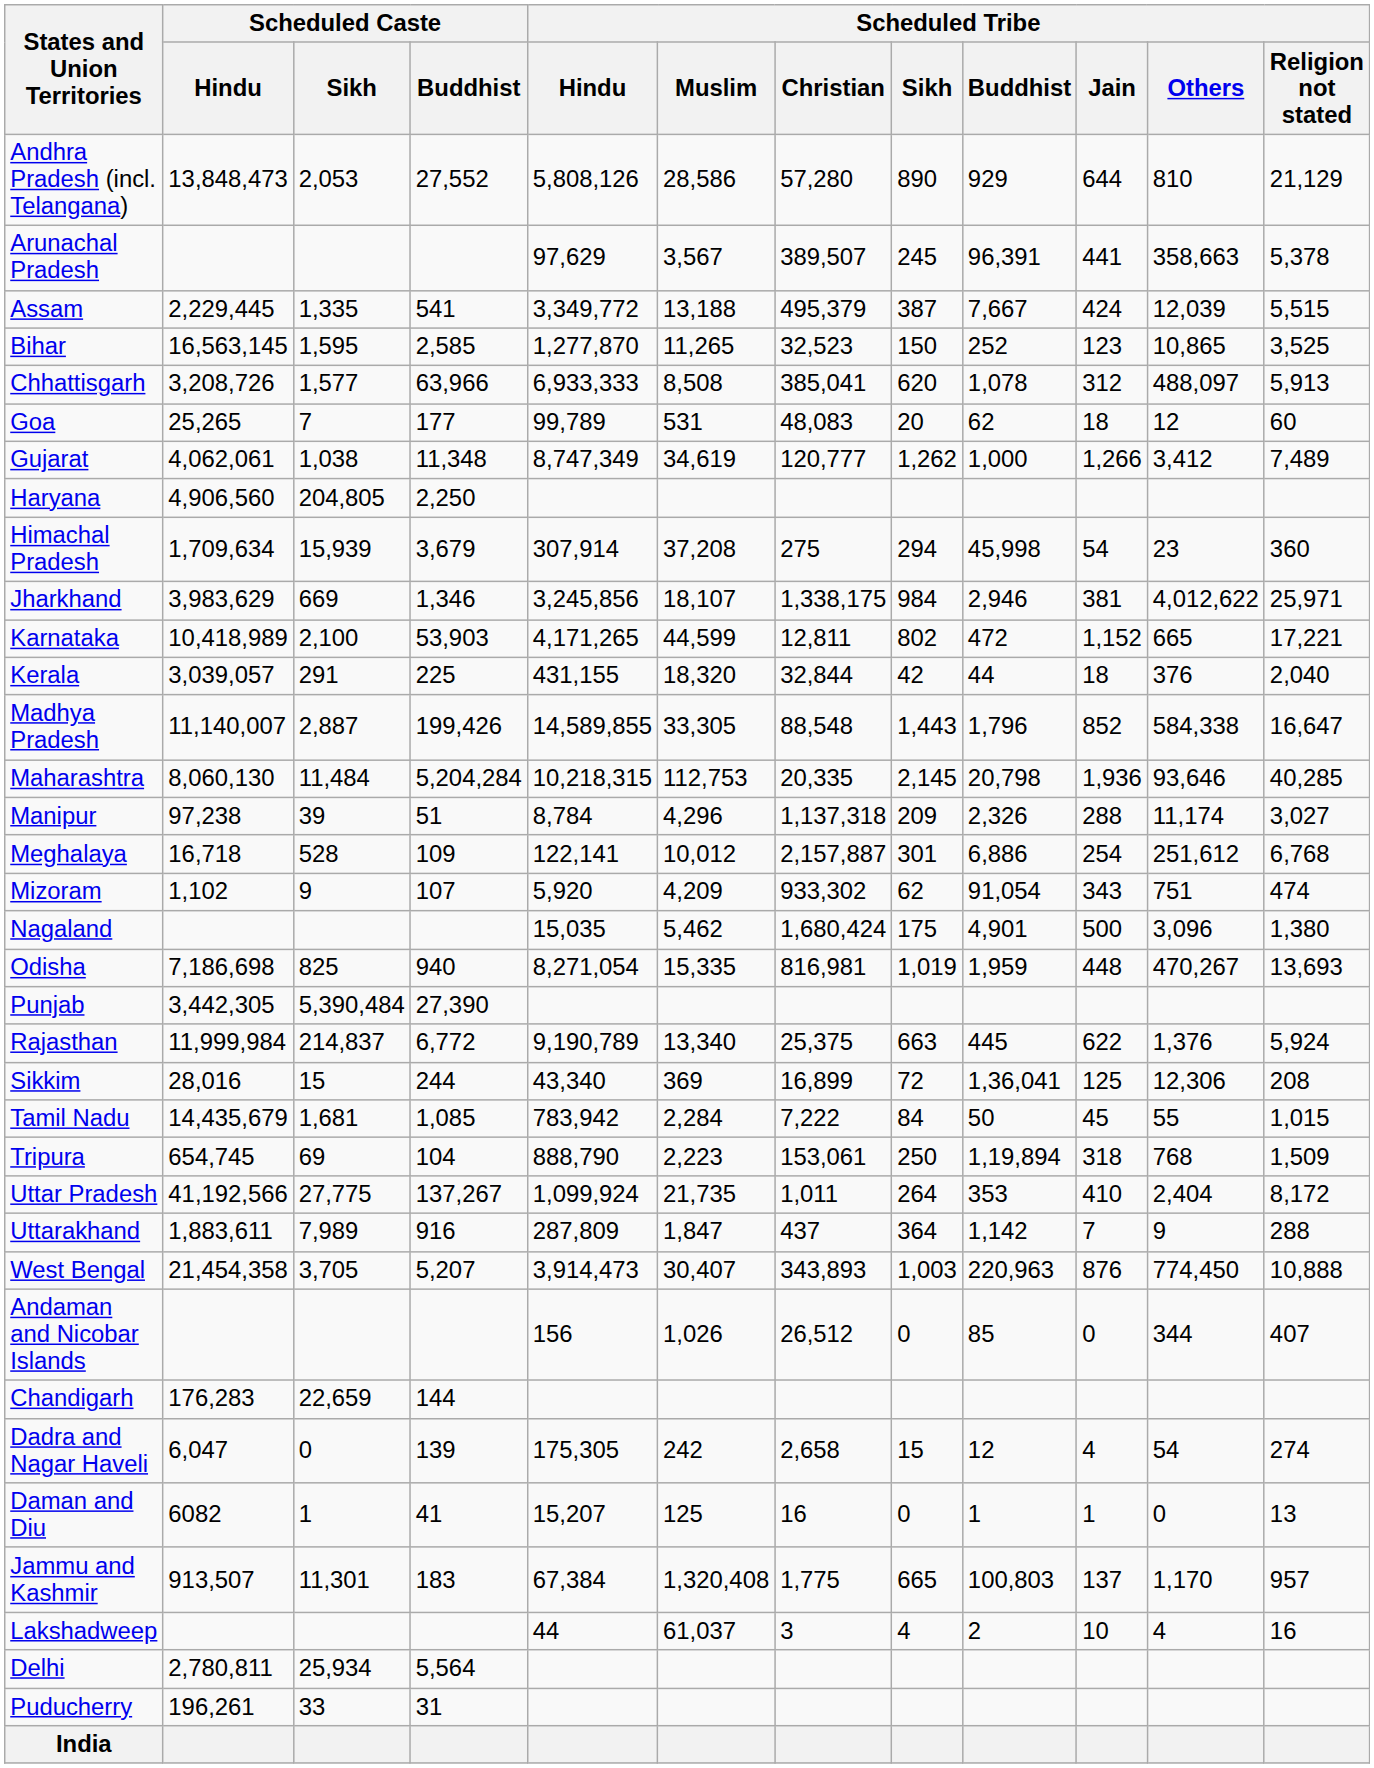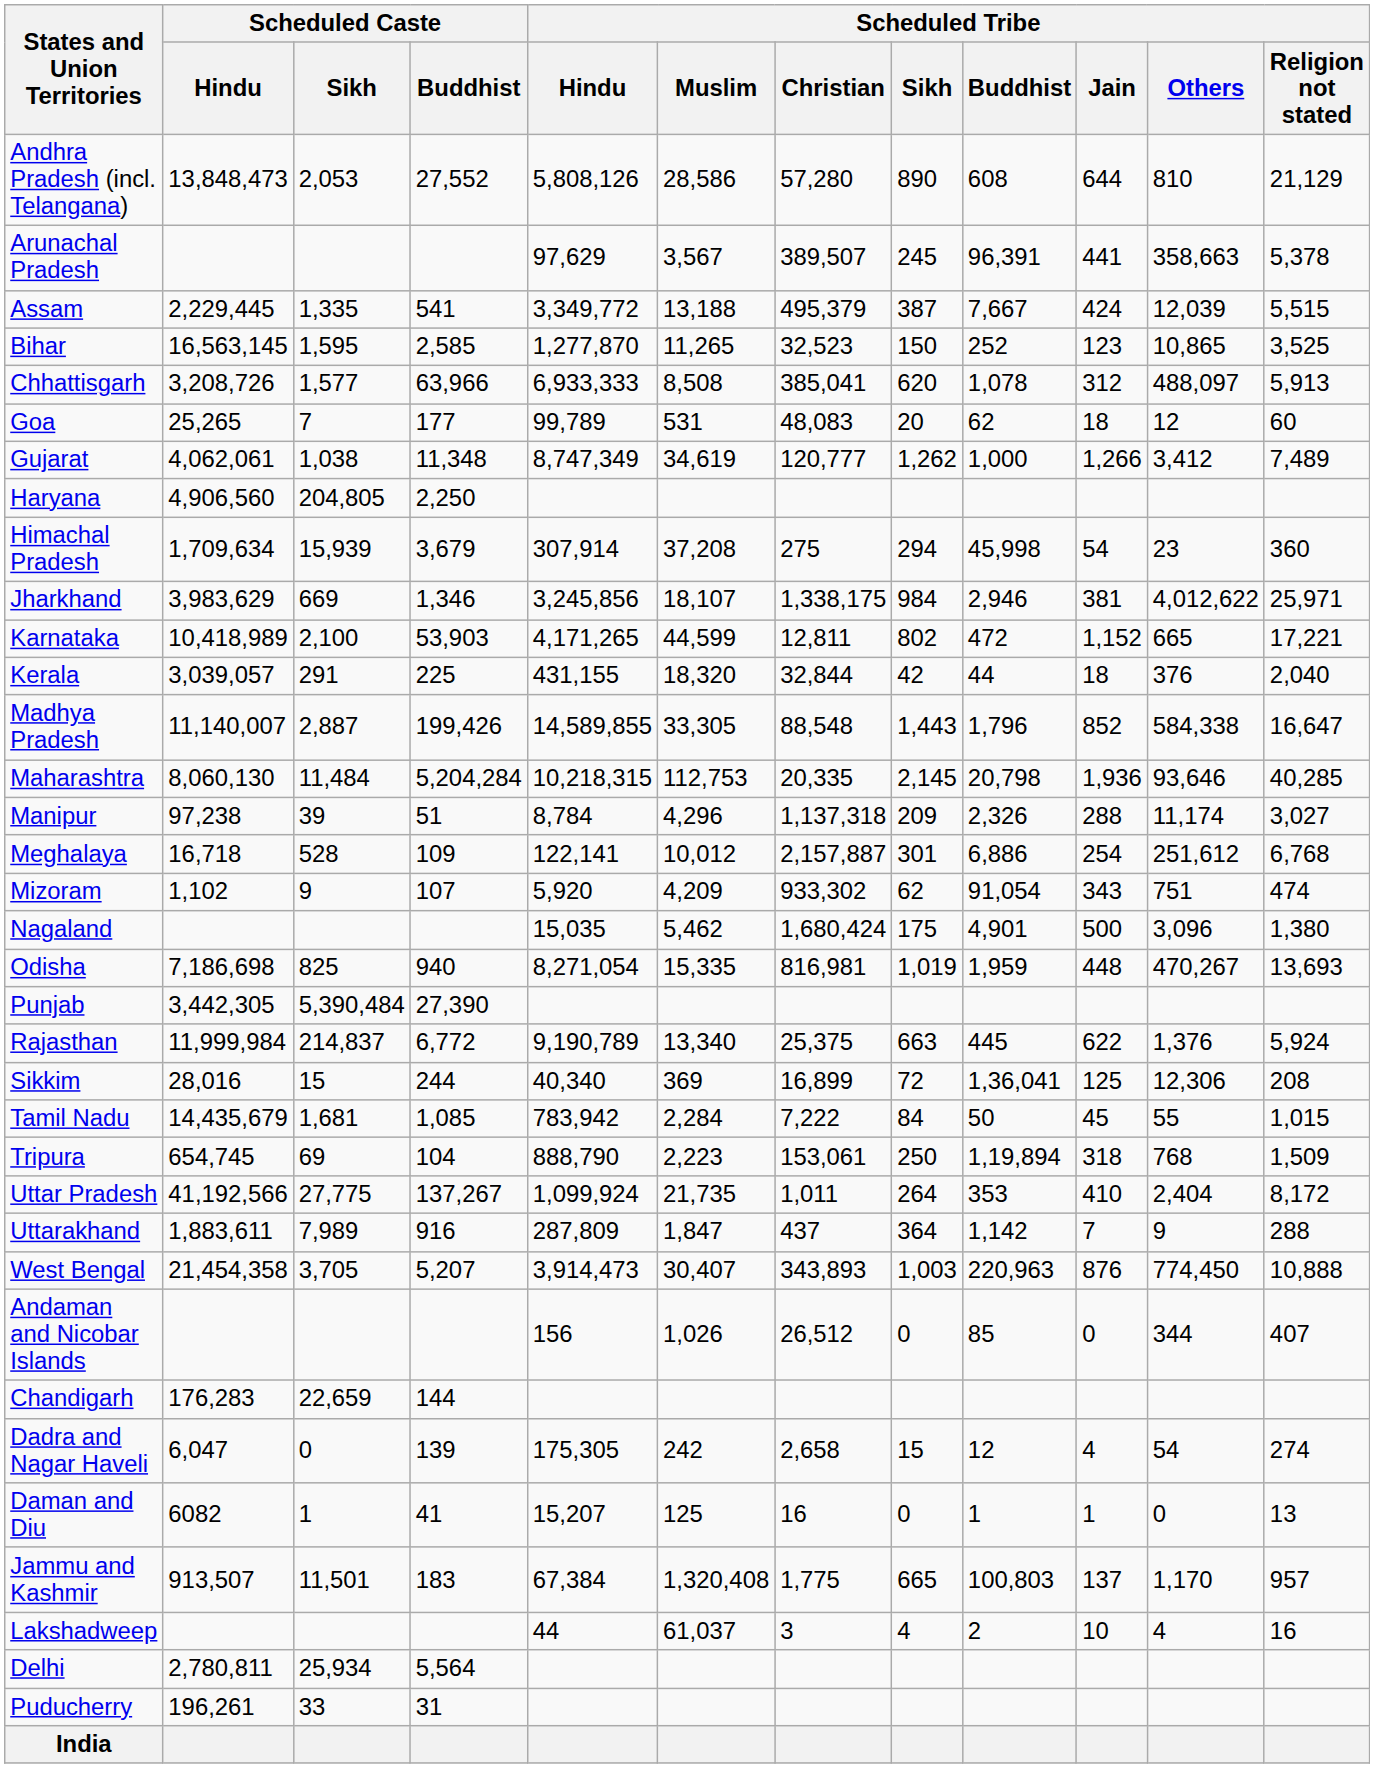 <table class="wikitable sortable static-row-numbers static-row-header-text defaultright col1left hover-highlight">
 <tr>
 <th rowspan="2">States and Union Territories</th>
 <th colspan="3">Scheduled Caste</th>
 <th colspan="8">Scheduled Tribe</th>
 </tr>
 <tr>
 <th>Hindu</th>
 <th>Sikh</th>
 <th>Buddhist</th>
 <th>Hindu</th>
 <th>Muslim</th>
 <th>Christian</th>
 <th>Sikh</th>
 <th>Buddhist</th>
 <th>Jain</th>
 <th><a href='#'>Others</a></th>
 <th>Religion not stated</th>
 </tr>
 <tr>
 <td><a href='#'>Andhra Pradesh</a> (incl. <a href='#'>Telangana</a>)</td>
 <td>13,848,473</td>
 <td>2,053</td>
 <td>27,552</td>
 <td>5,808,126</td>
 <td>28,586</td>
 <td>57,280</td>
 <td>890</td>
-<td>929</td>
+<td>608</td>
 <td>644</td>
 <td>810</td>
 <td>21,129</td>
 </tr>
 <tr>
 <td><a href='#'>Arunachal Pradesh</a></td>
 <td></td>
 <td></td>
 <td></td>
 <td>97,629</td>
 <td>3,567</td>
 <td>389,507</td>
 <td>245</td>
 <td>96,391</td>
 <td>441</td>
 <td>358,663</td>
 <td>5,378</td>
 </tr>
 <tr>
 <td><a href='#'>Assam</a></td>
 <td>2,229,445</td>
 <td>1,335</td>
 <td>541</td>
 <td>3,349,772</td>
 <td>13,188</td>
 <td>495,379</td>
 <td>387</td>
 <td>7,667</td>
 <td>424</td>
 <td>12,039</td>
 <td>5,515</td>
 </tr>
 <tr>
 <td><a href='#'>Bihar</a></td>
 <td>16,563,145</td>
 <td>1,595</td>
 <td>2,585</td>
 <td>1,277,870</td>
 <td>11,265</td>
 <td>32,523</td>
 <td>150</td>
 <td>252</td>
 <td>123</td>
 <td>10,865</td>
 <td>3,525</td>
 </tr>
 <tr>
 <td><a href='#'>Chhattisgarh</a></td>
 <td>3,208,726</td>
 <td>1,577</td>
 <td>63,966</td>
 <td>6,933,333</td>
 <td>8,508</td>
 <td>385,041</td>
 <td>620</td>
 <td>1,078</td>
 <td>312</td>
 <td>488,097</td>
 <td>5,913</td>
 </tr>
 <tr>
 <td><a href='#'>Goa</a></td>
 <td>25,265</td>
 <td>7</td>
 <td>177</td>
 <td>99,789</td>
 <td>531</td>
 <td>48,083</td>
 <td>20</td>
 <td>62</td>
 <td>18</td>
 <td>12</td>
 <td>60</td>
 </tr>
 <tr>
 <td><a href='#'>Gujarat</a></td>
 <td>4,062,061</td>
 <td>1,038</td>
 <td>11,348</td>
 <td>8,747,349</td>
 <td>34,619</td>
 <td>120,777</td>
 <td>1,262</td>
 <td>1,000</td>
 <td>1,266</td>
 <td>3,412</td>
 <td>7,489</td>
 </tr>
 <tr>
 <td><a href='#'>Haryana</a></td>
 <td>4,906,560</td>
 <td>204,805</td>
 <td>2,250</td>
 <td></td>
 <td></td>
 <td></td>
 <td></td>
 <td></td>
 <td></td>
 <td></td>
 <td></td>
 </tr>
 <tr>
 <td><a href='#'>Himachal Pradesh</a></td>
 <td>1,709,634</td>
 <td>15,939</td>
 <td>3,679</td>
 <td>307,914</td>
 <td>37,208</td>
 <td>275</td>
 <td>294</td>
 <td>45,998</td>
 <td>54</td>
 <td>23</td>
 <td>360</td>
 </tr>
 <tr>
 <td><a href='#'>Jharkhand</a></td>
 <td>3,983,629</td>
 <td>669</td>
 <td>1,346</td>
 <td>3,245,856</td>
 <td>18,107</td>
 <td>1,338,175</td>
 <td>984</td>
 <td>2,946</td>
 <td>381</td>
 <td>4,012,622</td>
 <td>25,971</td>
 </tr>
 <tr>
 <td><a href='#'>Karnataka</a></td>
 <td>10,418,989</td>
 <td>2,100</td>
 <td>53,903</td>
 <td>4,171,265</td>
 <td>44,599</td>
 <td>12,811</td>
 <td>802</td>
 <td>472</td>
 <td>1,152</td>
 <td>665</td>
 <td>17,221</td>
 </tr>
 <tr>
 <td><a href='#'>Kerala</a></td>
 <td>3,039,057</td>
 <td>291</td>
 <td>225</td>
 <td>431,155</td>
 <td>18,320</td>
 <td>32,844</td>
 <td>42</td>
 <td>44</td>
 <td>18</td>
 <td>376</td>
 <td>2,040</td>
 </tr>
 <tr>
 <td><a href='#'>Madhya Pradesh</a></td>
 <td>11,140,007</td>
 <td>2,887</td>
 <td>199,426</td>
 <td>14,589,855</td>
 <td>33,305</td>
 <td>88,548</td>
 <td>1,443</td>
 <td>1,796</td>
 <td>852</td>
 <td>584,338</td>
 <td>16,647</td>
 </tr>
 <tr>
 <td><a href='#'>Maharashtra</a></td>
 <td>8,060,130</td>
 <td>11,484</td>
 <td>5,204,284</td>
 <td>10,218,315</td>
 <td>112,753</td>
 <td>20,335</td>
 <td>2,145</td>
 <td>20,798</td>
 <td>1,936</td>
 <td>93,646</td>
 <td>40,285</td>
 </tr>
 <tr>
 <td><a href='#'>Manipur</a></td>
 <td>97,238</td>
 <td>39</td>
 <td>51</td>
 <td>8,784</td>
 <td>4,296</td>
 <td>1,137,318</td>
 <td>209</td>
 <td>2,326</td>
 <td>288</td>
 <td>11,174</td>
 <td>3,027</td>
 </tr>
 <tr>
 <td><a href='#'>Meghalaya</a></td>
 <td>16,718</td>
 <td>528</td>
 <td>109</td>
 <td>122,141</td>
 <td>10,012</td>
 <td>2,157,887</td>
 <td>301</td>
 <td>6,886</td>
 <td>254</td>
 <td>251,612</td>
 <td>6,768</td>
 </tr>
 <tr>
 <td><a href='#'>Mizoram</a></td>
 <td>1,102</td>
 <td>9</td>
 <td>107</td>
 <td>5,920</td>
 <td>4,209</td>
 <td>933,302</td>
 <td>62</td>
 <td>91,054</td>
 <td>343</td>
 <td>751</td>
 <td>474</td>
 </tr>
 <tr>
 <td><a href='#'>Nagaland</a></td>
 <td></td>
 <td></td>
 <td></td>
 <td>15,035</td>
 <td>5,462</td>
 <td>1,680,424</td>
 <td>175</td>
 <td>4,901</td>
 <td>500</td>
 <td>3,096</td>
 <td>1,380</td>
 </tr>
 <tr>
 <td><a href='#'>Odisha</a></td>
 <td>7,186,698</td>
 <td>825</td>
 <td>940</td>
 <td>8,271,054</td>
 <td>15,335</td>
 <td>816,981</td>
 <td>1,019</td>
 <td>1,959</td>
 <td>448</td>
 <td>470,267</td>
 <td>13,693</td>
 </tr>
 <tr>
 <td><a href='#'>Punjab</a></td>
 <td>3,442,305</td>
 <td>5,390,484</td>
 <td>27,390</td>
 <td></td>
 <td></td>
 <td></td>
 <td></td>
 <td></td>
 <td></td>
 <td></td>
 <td></td>
 </tr>
 <tr>
 <td><a href='#'>Rajasthan</a></td>
 <td>11,999,984</td>
 <td>214,837</td>
 <td>6,772</td>
 <td>9,190,789</td>
 <td>13,340</td>
 <td>25,375</td>
 <td>663</td>
 <td>445</td>
 <td>622</td>
 <td>1,376</td>
 <td>5,924</td>
 </tr>
 <tr>
 <td><a href='#'>Sikkim</a></td>
 <td>28,016</td>
 <td>15</td>
 <td>244</td>
-<td>43,340</td>
+<td>40,340</td>
 <td>369</td>
 <td>16,899</td>
 <td>72</td>
 <td>1,36,041</td>
 <td>125</td>
 <td>12,306</td>
 <td>208</td>
 </tr>
 <tr>
 <td><a href='#'>Tamil Nadu</a></td>
 <td>14,435,679</td>
 <td>1,681</td>
 <td>1,085</td>
 <td>783,942</td>
 <td>2,284</td>
 <td>7,222</td>
 <td>84</td>
 <td>50</td>
 <td>45</td>
 <td>55</td>
 <td>1,015</td>
 </tr>
 <tr>
 <td><a href='#'>Tripura</a></td>
 <td>654,745</td>
 <td>69</td>
 <td>104</td>
 <td>888,790</td>
 <td>2,223</td>
 <td>153,061</td>
 <td>250</td>
 <td>1,19,894</td>
 <td>318</td>
 <td>768</td>
 <td>1,509</td>
 </tr>
 <tr>
 <td><a href='#'>Uttar Pradesh</a></td>
 <td>41,192,566</td>
 <td>27,775</td>
 <td>137,267</td>
 <td>1,099,924</td>
 <td>21,735</td>
 <td>1,011</td>
 <td>264</td>
 <td>353</td>
 <td>410</td>
 <td>2,404</td>
 <td>8,172</td>
 </tr>
 <tr>
 <td><a href='#'>Uttarakhand</a></td>
 <td>1,883,611</td>
 <td>7,989</td>
 <td>916</td>
 <td>287,809</td>
 <td>1,847</td>
 <td>437</td>
 <td>364</td>
 <td>1,142</td>
 <td>7</td>
 <td>9</td>
 <td>288</td>
 </tr>
 <tr>
 <td><a href='#'>West Bengal</a></td>
 <td>21,454,358</td>
 <td>3,705</td>
 <td>5,207</td>
 <td>3,914,473</td>
 <td>30,407</td>
 <td>343,893</td>
 <td>1,003</td>
 <td>220,963</td>
 <td>876</td>
 <td>774,450</td>
 <td>10,888</td>
 </tr>
 <tr>
 <td><a href='#'>Andaman and Nicobar Islands</a></td>
 <td></td>
 <td></td>
 <td></td>
 <td>156</td>
 <td>1,026</td>
 <td>26,512</td>
 <td>0</td>
 <td>85</td>
 <td>0</td>
 <td>344</td>
 <td>407</td>
 </tr>
 <tr>
 <td><a href='#'>Chandigarh</a></td>
 <td>176,283</td>
 <td>22,659</td>
 <td>144</td>
 <td></td>
 <td></td>
 <td></td>
 <td></td>
 <td></td>
 <td></td>
 <td></td>
 <td></td>
 </tr>
 <tr>
 <td><a href='#'>Dadra and Nagar Haveli</a></td>
 <td>6,047</td>
 <td>0</td>
 <td>139</td>
 <td>175,305</td>
 <td>242</td>
 <td>2,658</td>
 <td>15</td>
 <td>12</td>
 <td>4</td>
 <td>54</td>
 <td>274</td>
 </tr>
 <tr>
 <td><a href='#'>Daman and Diu</a></td>
 <td>6082</td>
 <td>1</td>
 <td>41</td>
 <td>15,207</td>
 <td>125</td>
 <td>16</td>
 <td>0</td>
 <td>1</td>
 <td>1</td>
 <td>0</td>
 <td>13</td>
 </tr>
 <tr>
 <td><a href='#'>Jammu and Kashmir</a></td>
 <td>913,507</td>
-<td>11,301</td>
+<td>11,501</td>
 <td>183</td>
 <td>67,384</td>
 <td>1,320,408</td>
 <td>1,775</td>
 <td>665</td>
 <td>100,803</td>
 <td>137</td>
 <td>1,170</td>
 <td>957</td>
 </tr>
 <tr>
 <td><a href='#'>Lakshadweep</a></td>
 <td></td>
 <td></td>
 <td></td>
 <td>44</td>
 <td>61,037</td>
 <td>3</td>
 <td>4</td>
 <td>2</td>
 <td>10</td>
 <td>4</td>
 <td>16</td>
 </tr>
 <tr>
 <td><a href='#'>Delhi</a></td>
 <td>2,780,811</td>
 <td>25,934</td>
 <td>5,564</td>
 <td></td>
 <td></td>
 <td></td>
 <td></td>
 <td></td>
 <td></td>
 <td></td>
 <td></td>
 </tr>
 <tr>
 <td><a href='#'>Puducherry</a></td>
 <td>196,261</td>
 <td>33</td>
 <td>31</td>
 <td></td>
 <td></td>
 <td></td>
 <td></td>
 <td></td>
 <td></td>
 <td></td>
 <td></td>
 </tr>
 <tr>
 <th>India<br></th>
 <th></th>
 <th></th>
 <th></th>
 <th></th>
 <th></th>
 <th></th>
 <th></th>
 <th></th>
 <th></th>
 <th></th>
 <th></th>
 </tr>
 </table>
